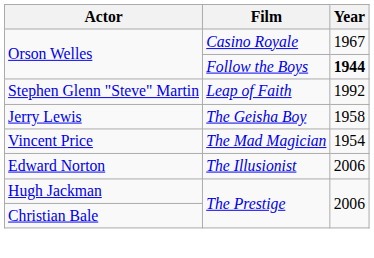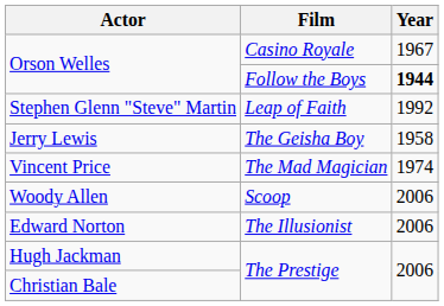 <table class="wikitable">
 <tr>
 <th>Actor</th>
 <th>Film</th>
 <th>Year</th>
 </tr>
 <tr>
 <td rowspan="2"><a href='#'>Orson Welles</a></td>
 <td><em><a href='#'>Casino Royale</a></em></td>
 <td>1967</td>
 </tr>
 <tr>
 <td><em><a href='#'>Follow the Boys</a></em></td>
 <td><strong>1944</strong></td>
 </tr>
 <tr>
 <td><a href='#'>Stephen Glenn "Steve" Martin</a></td>
 <td><em><a href='#'>Leap of Faith</a></em></td>
 <td>1992</td>
 </tr>
 <tr>
 <td><a href='#'>Jerry Lewis</a></td>
 <td><em><a href='#'>The Geisha Boy</a></em></td>
 <td>1958</td>
 </tr>
 <tr>
 <td><a href='#'>Vincent Price</a></td>
 <td><em><a href='#'>The Mad Magician</a></em></td>
-<td>1954</td>
+<td>1974</td>
+</tr>
+<tr>
+<td><a href='#'>Woody Allen</a></td>
+<td><em><a href='#'>Scoop</a></em></td>
+<td>2006</td>
 </tr>
 <tr>
 <td><a href='#'>Edward Norton</a></td>
 <td><em><a href='#'>The Illusionist</a></em></td>
 <td>2006</td>
 </tr>
 <tr>
 <td><a href='#'>Hugh Jackman</a></td>
 <td rowspan="2"><em><a href='#'>The Prestige</a></em></td>
 <td rowspan="2">2006</td>
 </tr>
 <tr>
 <td><a href='#'>Christian Bale</a></td>
 </tr>
 </table>
